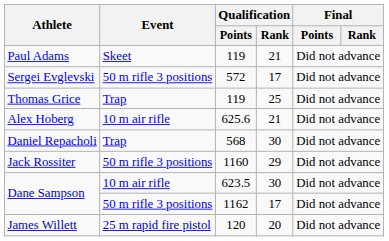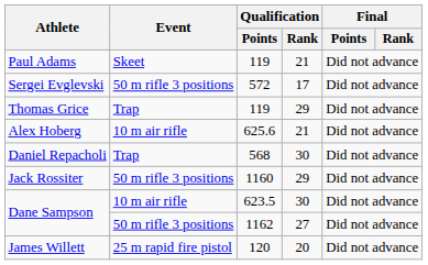 <table class=wikitable style=font-size:90%;text-align:center>
 <tr>
 <th rowspan=2>Athlete</th>
 <th rowspan=2>Event</th>
 <th colspan=2>Qualification</th>
 <th colspan=2>Final</th>
 </tr>
 <tr style=font-size:95%>
 <th>Points</th>
 <th>Rank</th>
 <th>Points</th>
 <th>Rank</th>
 </tr>
 <tr>
 <td align=left><a href='#'>Paul Adams</a></td>
 <td align=left><a href='#'>Skeet</a></td>
 <td>119</td>
 <td>21</td>
 <td colspan=2>Did not advance</td>
 </tr>
 <tr>
 <td align=left><a href='#'>Sergei Evglevski</a></td>
 <td align=left><a href='#'>50 m rifle 3 positions</a></td>
 <td>572</td>
 <td>17</td>
 <td colspan=2>Did not advance</td>
 </tr>
 <tr>
 <td align=left><a href='#'>Thomas Grice</a></td>
 <td align=left><a href='#'>Trap</a></td>
 <td>119</td>
-<td>25</td>
+<td>29</td>
 <td colspan=2>Did not advance</td>
 </tr>
 <tr>
 <td align=left><a href='#'>Alex Hoberg</a></td>
 <td align=left><a href='#'>10 m air rifle</a></td>
 <td>625.6</td>
 <td>21</td>
 <td colspan="2">Did not advance</td>
 </tr>
 <tr>
 <td align=left><a href='#'>Daniel Repacholi</a></td>
 <td align=left><a href='#'>Trap</a></td>
 <td>568</td>
 <td>30</td>
 <td colspan=2>Did not advance</td>
 </tr>
 <tr>
 <td align=left><a href='#'>Jack Rossiter</a></td>
 <td align=left><a href='#'>50 m rifle 3 positions</a></td>
 <td>1160</td>
 <td>29</td>
 <td colspan=2>Did not advance</td>
 </tr>
 <tr>
 <td align=left rowspan=2><a href='#'>Dane Sampson</a></td>
 <td align=left><a href='#'>10 m air rifle</a></td>
 <td>623.5</td>
 <td>30</td>
 <td colspan="2">Did not advance</td>
 </tr>
 <tr>
 <td align=left><a href='#'>50 m rifle 3 positions</a></td>
 <td>1162</td>
-<td>17</td>
+<td>27</td>
 <td colspan=2>Did not advance</td>
 </tr>
 <tr>
 <td align=left><a href='#'>James Willett</a></td>
 <td align=left><a href='#'>25 m rapid fire pistol</a></td>
 <td>120</td>
 <td>20</td>
 <td colspan=2>Did not advance</td>
 </tr>
 </table>
